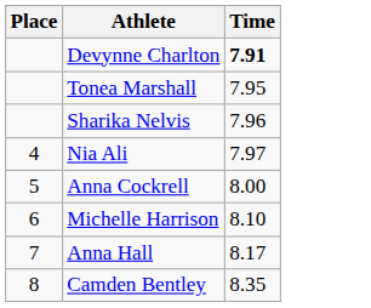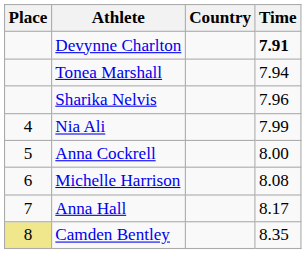 <table class="wikitable">
 <tr>
 <th>Place</th>
 <th>Athlete</th>
+<th>Country</th>
 <th>Time</th>
 </tr>
 <tr>
 <td align=center></td>
 <td><a href='#'>Devynne Charlton</a></td>
+<td></td>
 <td><strong>7.91</strong></td>
 </tr>
 <tr>
 <td align=center></td>
 <td><a href='#'>Tonea Marshall</a></td>
-<td>7.95</td>
+<td></td>
+<td>7.94</td>
 </tr>
 <tr>
 <td align=center></td>
 <td><a href='#'>Sharika Nelvis</a></td>
+<td></td>
 <td>7.96</td>
 </tr>
 <tr>
 <td align=center>4</td>
 <td><a href='#'>Nia Ali</a></td>
-<td>7.97</td>
+<td></td>
+<td>7.99</td>
 </tr>
 <tr>
 <td align=center>5</td>
 <td><a href='#'>Anna Cockrell</a></td>
+<td></td>
 <td>8.00</td>
 </tr>
 <tr>
 <td align=center>6</td>
 <td><a href='#'>Michelle Harrison</a></td>
-<td>8.10</td>
+<td></td>
+<td>8.08</td>
 </tr>
 <tr>
 <td align=center>7</td>
 <td><a href='#'>Anna Hall</a></td>
+<td></td>
 <td>8.17</td>
 </tr>
 <tr>
-<td align=center>8</td>
+<td align=center style="background: khaki;">8</td>
 <td><a href='#'>Camden Bentley</a></td>
+<td></td>
 <td>8.35</td>
 </tr>
 </table>
